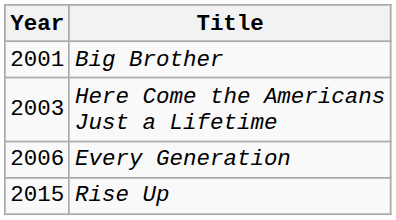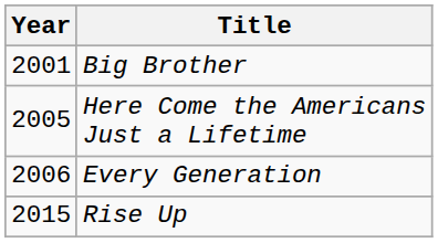 <table class="wikitable">
 <tr>
 <th>Year</th>
 <th>Title</th>
 </tr>
 <tr>
 <td>2001</td>
 <td><em> Big Brother </em></td>
 </tr>
 <tr>
-<td>2003</td>
+<td>2005</td>
 <td><em>Here Come the Americans</em> <br> <em>Just a Lifetime</em></td>
 </tr>
 <tr>
 <td>2006</td>
 <td><em>Every Generation</em></td>
 </tr>
 <tr>
 <td>2015</td>
 <td><em>Rise Up</em></td>
 </tr>
 </table>
